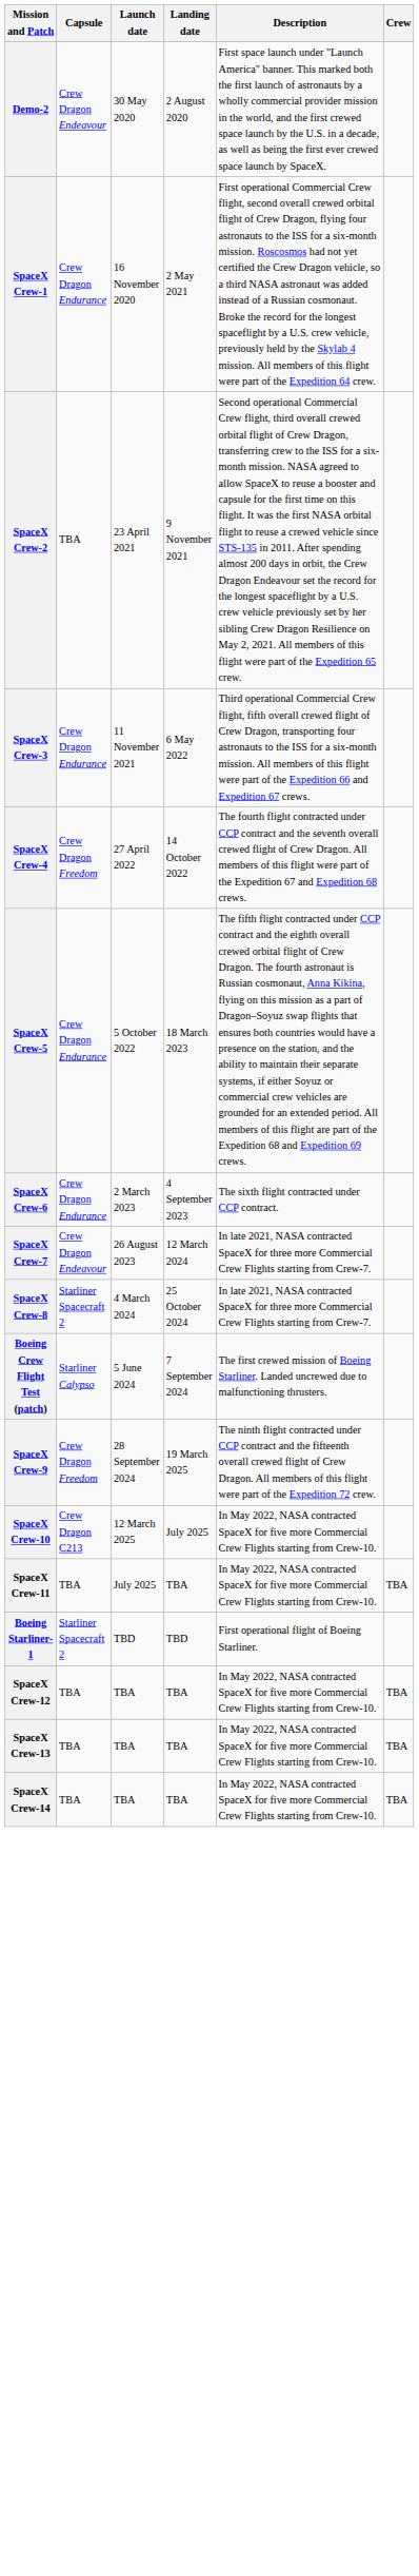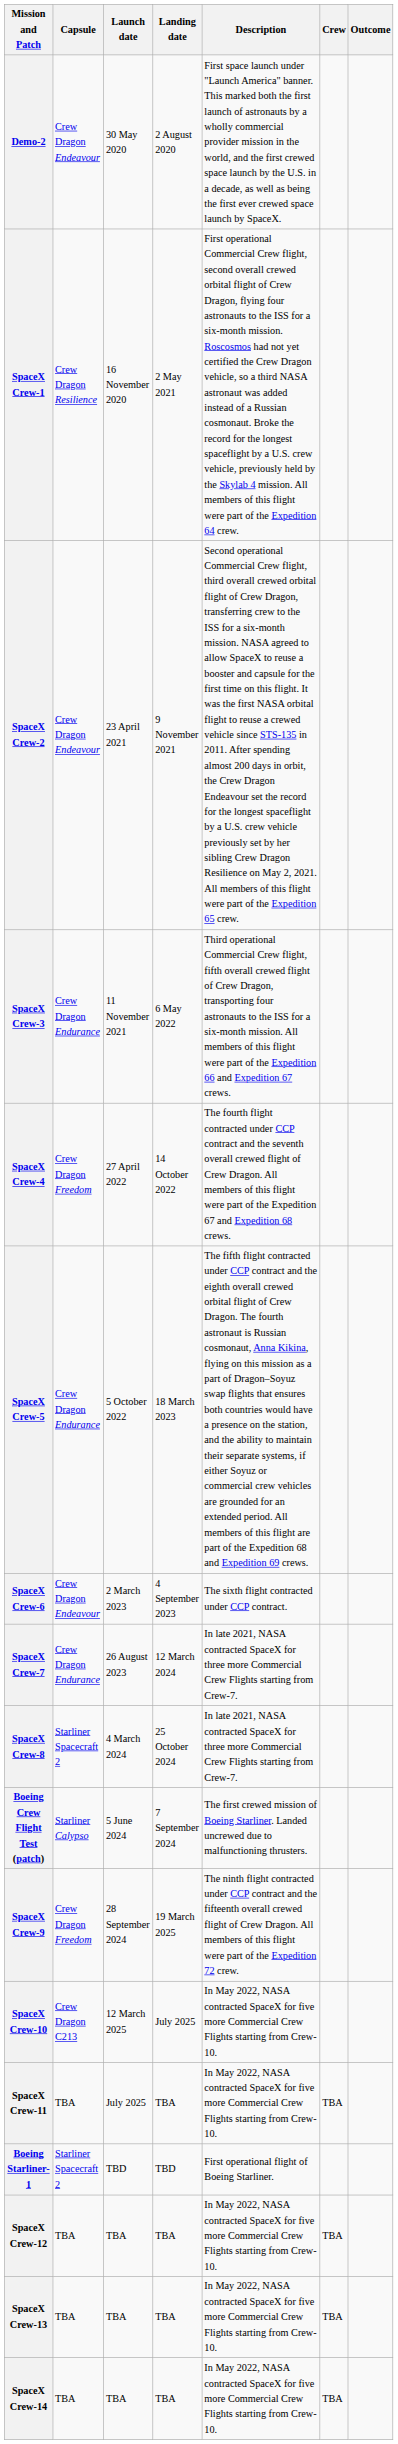 <table class="wikitable sortable" style="font-size:0.95; line-height:1.5em;">
 <tr>
 <th>Mission and <a href='#'>Patch</a></th>
 <th>Capsule</th>
 <th>Launch date</th>
 <th>Landing date</th>
 <th>Description</th>
 <th>Crew</th>
+<th>Outcome</th>
 </tr>
 <tr>
 <th><a href='#'>Demo-2</a> </th>
 <td><a href='#'>Crew Dragon <em>Endeavour</em></a></td>
 <td>30 May 2020</td>
 <td>2 August 2020</td>
 <td>First space launch under "Launch America" banner. This marked both the first launch of astronauts by a wholly commercial provider mission in the world, and the first crewed space launch by the U.S. in a decade, as well as being the first ever crewed space launch by SpaceX.</td>
 <td></td>
+<td></td>
 </tr>
 <tr>
 <th><a href='#'>SpaceX Crew-1</a> </th>
-<td><a href='#'>Crew Dragon <em>Endurance</em></a></td>
+<td><a href='#'>Crew Dragon <em>Resilience</em></a></td>
 <td>16 November 2020</td>
 <td>2 May 2021</td>
 <td>First operational Commercial Crew flight, second overall crewed orbital flight of Crew Dragon, flying four astronauts to the ISS for a six-month mission. <a href='#'>Roscosmos</a> had not yet certified the Crew Dragon vehicle, so a third NASA astronaut was added instead of a Russian cosmonaut. Broke the record for the longest spaceflight by a U.S. crew vehicle, previously held by the <a href='#'>Skylab 4</a> mission. All members of this flight were part of the <a href='#'>Expedition 64</a> crew.</td>
 <td></td>
+<td></td>
 </tr>
 <tr>
 <th><a href='#'>SpaceX Crew-2</a> </th>
-<td>TBA</td>
+<td><a href='#'>Crew Dragon <em>Endeavour</em></a></td>
 <td>23 April 2021</td>
 <td>9 November 2021</td>
 <td>Second operational Commercial Crew flight, third overall crewed orbital flight of Crew Dragon, transferring crew to the ISS for a six-month mission. NASA agreed to allow SpaceX to reuse a booster and capsule for the first time on this flight. It was the first NASA orbital flight to reuse a crewed vehicle since <a href='#'>STS-135</a> in 2011. After spending almost 200 days in orbit, the Crew Dragon Endeavour set the record for the longest spaceflight by a U.S. crew vehicle previously set by her sibling Crew Dragon Resilience on May 2, 2021. All members of this flight were part of the <a href='#'>Expedition 65</a> crew.</td>
+<td></td>
 <td></td>
 </tr>
 <tr>
 <th><a href='#'>SpaceX Crew-3</a> </th>
 <td><a href='#'>Crew Dragon <em>Endurance</em></a></td>
 <td>11 November 2021</td>
 <td>6 May 2022</td>
 <td>Third operational Commercial Crew flight, fifth overall crewed flight of Crew Dragon, transporting four astronauts to the ISS for a six-month mission. All members of this flight were part of the <a href='#'>Expedition 66</a> and <a href='#'>Expedition 67</a> crews.</td>
 <td></td>
+<td></td>
 </tr>
 <tr>
 <th><a href='#'>SpaceX Crew-4</a> </th>
 <td><a href='#'>Crew Dragon <em>Freedom</em></a></td>
 <td>27 April 2022</td>
 <td>14 October 2022</td>
 <td>The fourth flight contracted under <a href='#'>CCP</a> contract and the seventh overall crewed flight of Crew Dragon. All members of this flight were part of the Expedition 67 and <a href='#'>Expedition 68</a> crews.</td>
+<td></td>
 <td></td>
 </tr>
 <tr>
 <th><a href='#'>SpaceX Crew-5</a> </th>
 <td><a href='#'>Crew Dragon <em>Endurance</em></a></td>
 <td>5 October 2022</td>
 <td>18 March 2023</td>
 <td>The fifth flight contracted under <a href='#'>CCP</a> contract and the eighth overall crewed orbital flight of Crew Dragon. The fourth astronaut is Russian cosmonaut, <a href='#'>Anna Kikina</a>, flying on this mission as a part of Dragon–Soyuz swap flights that ensures both countries would have a presence on the station, and the ability to maintain their separate systems, if either Soyuz or commercial crew vehicles are grounded for an extended period. All members of this flight are part of the Expedition 68 and <a href='#'>Expedition 69</a> crews.</td>
 <td></td>
+<td></td>
 </tr>
 <tr>
 <th><a href='#'>SpaceX Crew-6</a> </th>
-<td><a href='#'>Crew Dragon <em>Endurance</em></a></td>
+<td><a href='#'>Crew Dragon <em>Endeavour</em></a></td>
 <td>2 March 2023</td>
 <td>4 September 2023</td>
 <td>The sixth flight contracted under <a href='#'>CCP</a> contract.</td>
 <td></td>
+<td></td>
 </tr>
 <tr>
 <th><a href='#'>SpaceX Crew-7</a> </th>
-<td><a href='#'>Crew Dragon <em>Endeavour</em></a></td>
+<td><a href='#'>Crew Dragon <em>Endurance</em></a></td>
 <td>26 August 2023</td>
 <td>12 March 2024</td>
 <td>In late 2021, NASA contracted SpaceX for three more Commercial Crew Flights starting from Crew-7.</td>
+<td></td>
 <td></td>
 </tr>
 <tr>
 <th><a href='#'>SpaceX Crew-8</a> </th>
 <td><a href='#'>Starliner Spacecraft 2</a></td>
 <td>4 March 2024</td>
 <td>25 October 2024</td>
 <td>In late 2021, NASA contracted SpaceX for three more Commercial Crew Flights starting from Crew-7.</td>
 <td></td>
+<td></td>
 </tr>
 <tr>
 <th><a href='#'>Boeing Crew Flight Test</a><br>(<a href='#'>patch</a>)</th>
 <td><a href='#'>Starliner <em>Calypso</em></a></td>
 <td>5 June 2024</td>
 <td>7 September 2024</td>
 <td>The first crewed mission of <a href='#'>Boeing Starliner</a>. Landed uncrewed due to malfunctioning thrusters.</td>
+<td></td>
 <td></td>
 </tr>
 <tr>
 <th><a href='#'>SpaceX Crew-9</a> </th>
 <td><a href='#'>Crew Dragon <em>Freedom</em></a></td>
 <td>28 September 2024</td>
 <td>19 March 2025</td>
 <td>The ninth flight contracted under <a href='#'>CCP</a> contract and the fifteenth overall crewed flight of Crew Dragon. All members of this flight were part of the <a href='#'>Expedition 72</a> crew.</td>
 <td></td>
+<td></td>
 </tr>
 <tr>
 <th><a href='#'>SpaceX Crew-10</a> </th>
 <td><a href='#'>Crew Dragon C213</a></td>
 <td>12 March 2025</td>
 <td>July 2025</td>
 <td>In May 2022, NASA contracted SpaceX for five more Commercial Crew Flights starting from Crew-10.</td>
+<td></td>
 <td></td>
 </tr>
 <tr>
 <th>SpaceX Crew-11</th>
 <td>TBA</td>
 <td>July 2025</td>
 <td>TBA</td>
 <td>In May 2022, NASA contracted SpaceX for five more Commercial Crew Flights starting from Crew-10.</td>
 <td>TBA</td>
+<td></td>
 </tr>
 <tr>
 <th><a href='#'>Boeing Starliner-1</a></th>
 <td><a href='#'>Starliner Spacecraft 2</a></td>
 <td>TBD</td>
 <td>TBD</td>
 <td>First operational flight of Boeing Starliner.</td>
+<td></td>
 <td></td>
 </tr>
 <tr>
 <th>SpaceX Crew-12</th>
 <td>TBA</td>
 <td>TBA</td>
 <td>TBA</td>
 <td>In May 2022, NASA contracted SpaceX for five more Commercial Crew Flights starting from Crew-10.</td>
 <td>TBA</td>
+<td></td>
 </tr>
 <tr>
 <th>SpaceX Crew-13</th>
 <td>TBA</td>
 <td>TBA</td>
 <td>TBA</td>
 <td>In May 2022, NASA contracted SpaceX for five more Commercial Crew Flights starting from Crew-10.</td>
 <td>TBA</td>
+<td></td>
 </tr>
 <tr>
 <th>SpaceX Crew-14</th>
 <td>TBA</td>
 <td>TBA</td>
 <td>TBA</td>
 <td>In May 2022, NASA contracted SpaceX for five more Commercial Crew Flights starting from Crew-10.</td>
 <td>TBA</td>
+<td></td>
 </tr>
 </table>
